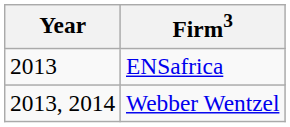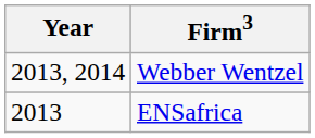 <table class="wikitable sortable" style="text-align: centre;">
 <tr>
 <th>Year</th>
 <th>Firm<sup>3</sup></th>
 </tr>
 <tr>
+<td>2013, 2014</td>
+<td><a href='#'>Webber Wentzel</a></td>
+</tr>
+<tr>
 <td>2013</td>
 <td><a href='#'>ENSafrica</a></td>
 </tr>
-<tr>
-<td>2013, 2014</td>
-<td><a href='#'>Webber Wentzel</a></td>
-</tr>
 </table>
